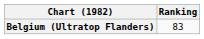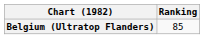 <table class="wikitable plainrowheaders" style="text-align:center">
 <tr>
 <th scope="col">Chart (1982)</th>
 <th scope="col">Ranking</th>
 </tr>
 <tr>
 <th scope="row">Belgium (Ultratop Flanders)</th>
-<td>83</td>
+<td>85</td>
 </tr>
 </table>
